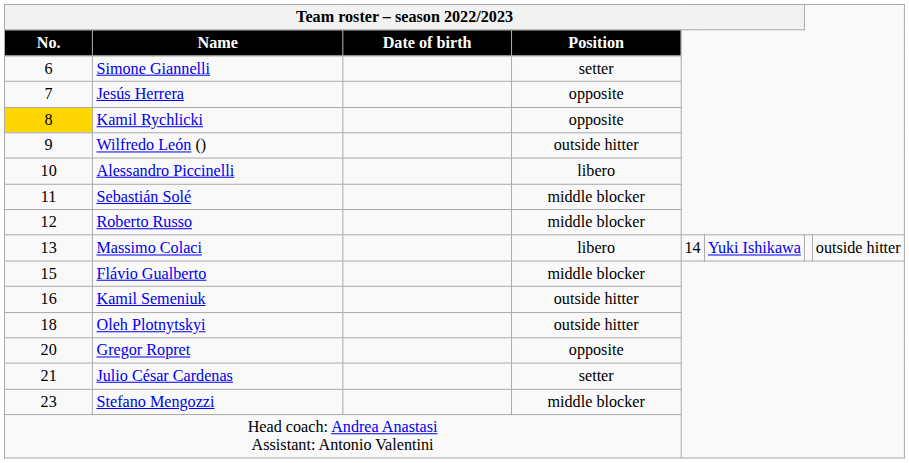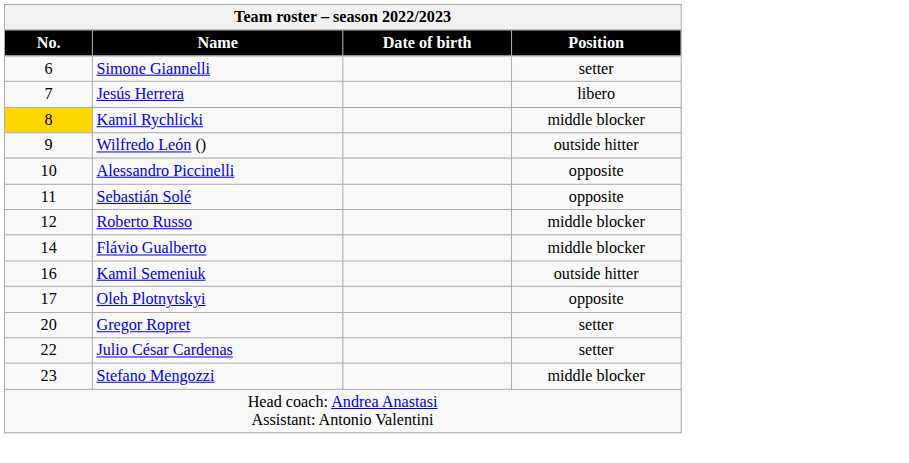 <table class="wikitable collapsible collapsed sortable" style="font-size:100%; text-align:center;">
 <tr>
 <th colspan=6>Team roster – season 2022/2023</th>
 </tr>
 <tr>
 <th style="width:5em; color:#FFFFFF; background-color:#000000">No.</th>
 <th style="width:15em; color:#FFFFFF; background-color:#000000">Name</th>
 <th style="width:10em; color:#FFFFFF; background-color:#000000">Date of birth</th>
 <th style="width:10em; color:#FFFFFF; background-color:#000000">Position</th>
 </tr>
 <tr>
 <td>6</td>
 <td align=left> <a href='#'>Simone Giannelli</a></td>
 <td align=center></td>
 <td>setter</td>
 </tr>
 <tr>
 <td>7</td>
 <td align=left> <a href='#'>Jesús Herrera</a></td>
 <td align="center"></td>
-<td>opposite</td>
+<td>libero</td>
 </tr>
 <tr>
 <td style="background: gold;">8</td>
 <td align=left> <a href='#'>Kamil Rychlicki</a></td>
 <td align=center></td>
-<td>opposite</td>
+<td>middle blocker</td>
 </tr>
 <tr>
 <td>9</td>
 <td align=left> <a href='#'>Wilfredo León</a> ()</td>
 <td align=center></td>
 <td>outside hitter</td>
 </tr>
 <tr>
 <td>10</td>
 <td align=left> <a href='#'>Alessandro Piccinelli</a></td>
 <td align=center></td>
-<td>libero</td>
+<td>opposite</td>
 </tr>
 <tr>
 <td>11</td>
 <td align=left> <a href='#'>Sebastián Solé</a></td>
 <td align=center></td>
-<td>middle blocker</td>
+<td>opposite</td>
 </tr>
 <tr>
 <td>12</td>
 <td align=left> <a href='#'>Roberto Russo</a></td>
 <td align=center></td>
 <td>middle blocker</td>
 </tr>
 <tr>
-<td>13</td>
-<td align=left> <a href='#'>Massimo Colaci</a></td>
-<td align=center></td>
-<td>libero</td>
 <td>14</td>
-<td align=left> <a href='#'>Yuki Ishikawa</a></td>
-<td align=center></td>
-<td>outside hitter</td>
-</tr>
-<tr>
-<td>15</td>
 <td align=left> <a href='#'>Flávio Gualberto</a></td>
 <td align=center></td>
 <td>middle blocker</td>
 </tr>
 <tr>
 <td>16</td>
 <td align=left> <a href='#'>Kamil Semeniuk</a></td>
 <td align=center></td>
 <td>outside hitter</td>
 </tr>
 <tr>
-<td>18</td>
+<td>17</td>
 <td align=left> <a href='#'>Oleh Plotnytskyi</a></td>
 <td align=center></td>
-<td>outside hitter</td>
+<td>opposite</td>
 </tr>
 <tr>
 <td>20</td>
 <td align=left> <a href='#'>Gregor Ropret</a></td>
 <td align=center></td>
-<td>opposite</td>
+<td>setter</td>
 </tr>
 <tr>
-<td>21</td>
+<td>22</td>
 <td align=left> <a href='#'>Julio César Cardenas</a></td>
 <td align="center"></td>
 <td>setter</td>
 </tr>
 <tr>
 <td>23</td>
 <td align=left> <a href='#'>Stefano Mengozzi</a></td>
 <td align=center></td>
 <td>middle blocker</td>
 </tr>
 <tr class="sortbottom">
 <td colspan=4>Head coach:  <a href='#'>Andrea Anastasi</a><br>Assistant:  Antonio Valentini</td>
 </tr>
 </table>
